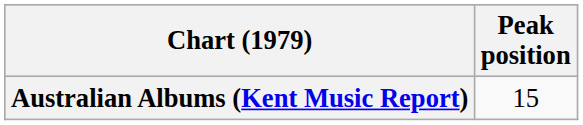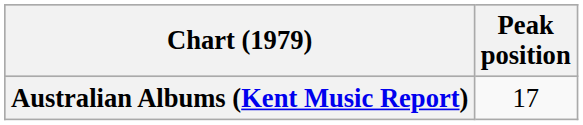 <table class="wikitable sortable plainrowheaders">
 <tr>
 <th scope="col">Chart (1979)</th>
 <th scope="col">Peak<br>position</th>
 </tr>
 <tr>
 <th scope="row">Australian Albums (<a href='#'>Kent Music Report</a>)</th>
-<td style="text-align:center;">15</td>
+<td style="text-align:center;">17</td>
 </tr>
 </table>
